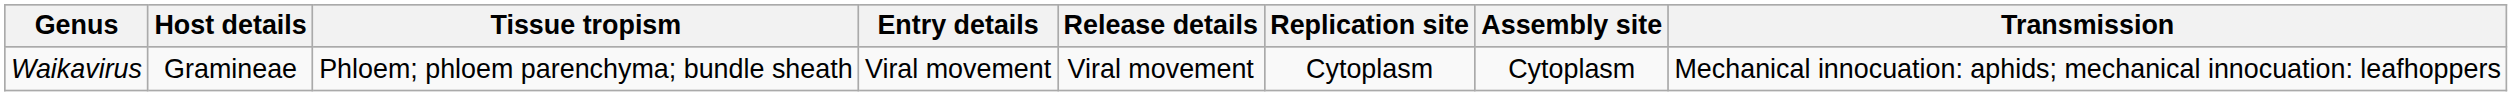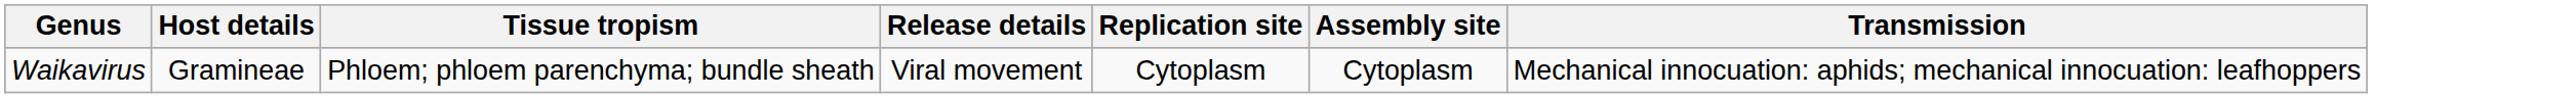 <table class="wikitable sortable" style="text-align:center">
 <tr>
 <th>Genus</th>
 <th>Host details</th>
 <th>Tissue tropism</th>
-<th>Entry details</th>
 <th>Release details</th>
 <th>Replication site</th>
 <th>Assembly site</th>
 <th>Transmission</th>
 </tr>
 <tr>
 <td><em>Waikavirus</em></td>
 <td>Gramineae</td>
 <td>Phloem; phloem parenchyma; bundle sheath</td>
 <td>Viral movement</td>
-<td>Viral movement</td>
 <td>Cytoplasm</td>
 <td>Cytoplasm</td>
 <td>Mechanical innocuation: aphids; mechanical innocuation: leafhoppers</td>
 </tr>
 </table>
